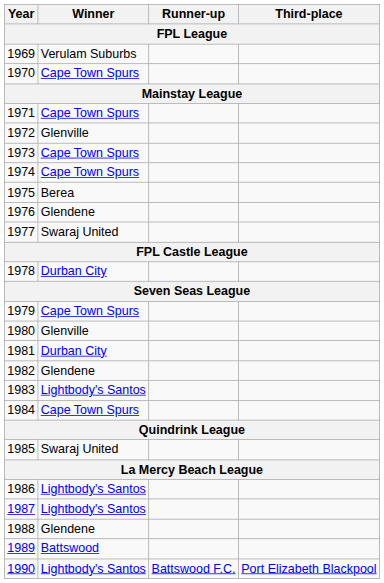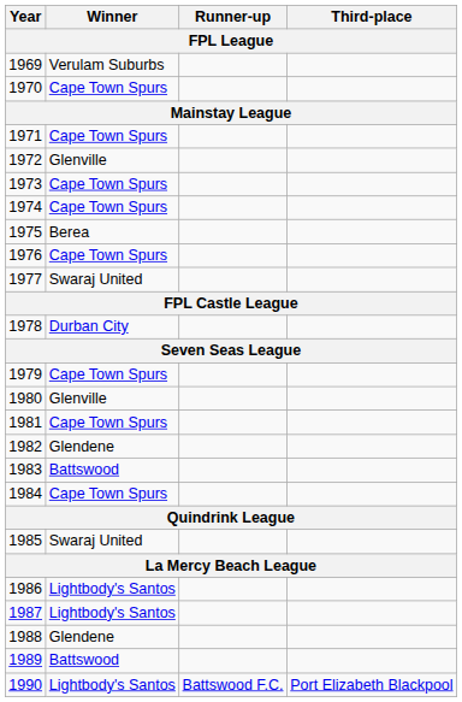 <table class="wikitable">
 <tr>
 <th>Year</th>
 <th>Winner</th>
 <th>Runner-up</th>
 <th>Third-place</th>
 </tr>
 <tr>
 <th colspan="4" style="font-weight: bold;">FPL League</th>
 </tr>
 <tr>
 <td>1969</td>
 <td>Verulam Suburbs</td>
 <td> </td>
 <td></td>
 </tr>
 <tr>
 <td>1970</td>
 <td><a href='#'>Cape Town Spurs</a></td>
 <td> </td>
 <td></td>
 </tr>
 <tr>
 <th colspan="4" style="font-weight: bold;">Mainstay League</th>
 </tr>
 <tr>
 <td>1971</td>
 <td><a href='#'>Cape Town Spurs</a></td>
 <td> </td>
 <td></td>
 </tr>
 <tr>
 <td>1972</td>
 <td>Glenville</td>
 <td> </td>
 <td></td>
 </tr>
 <tr>
 <td>1973</td>
 <td><a href='#'>Cape Town Spurs</a></td>
 <td> </td>
 <td></td>
 </tr>
 <tr>
 <td>1974</td>
 <td><a href='#'>Cape Town Spurs</a></td>
 <td> </td>
 <td></td>
 </tr>
 <tr>
 <td>1975</td>
 <td>Berea</td>
 <td> </td>
 <td></td>
 </tr>
 <tr>
 <td>1976</td>
-<td>Glendene</td>
+<td><a href='#'>Cape Town Spurs</a></td>
 <td> </td>
 <td></td>
 </tr>
 <tr>
 <td>1977</td>
 <td>Swaraj United</td>
 <td> </td>
 <td></td>
 </tr>
 <tr>
 <th colspan="4" style="font-weight: bold;">FPL Castle League</th>
 </tr>
 <tr>
 <td>1978</td>
 <td><a href='#'>Durban City</a></td>
 <td> </td>
 <td></td>
 </tr>
 <tr>
 <th colspan="4">Seven Seas League</th>
 </tr>
 <tr>
 <td>1979</td>
 <td><a href='#'>Cape Town Spurs</a></td>
 <td> </td>
 <td></td>
 </tr>
 <tr>
 <td>1980</td>
 <td>Glenville</td>
 <td> </td>
 <td></td>
 </tr>
 <tr>
 <td>1981</td>
-<td><a href='#'>Durban City</a></td>
+<td><a href='#'>Cape Town Spurs</a></td>
 <td> </td>
 <td></td>
 </tr>
 <tr>
 <td>1982</td>
 <td>Glendene</td>
 <td> </td>
 <td></td>
 </tr>
 <tr>
 <td>1983</td>
-<td><a href='#'>Lightbody's Santos</a></td>
+<td><a href='#'>Battswood</a></td>
 <td> </td>
 <td></td>
 </tr>
 <tr>
 <td>1984</td>
 <td><a href='#'>Cape Town Spurs</a></td>
 <td> </td>
 <td></td>
 </tr>
 <tr>
 <th colspan="4" style="font-weight: bold;">Quindrink League</th>
 </tr>
 <tr>
 <td>1985</td>
 <td>Swaraj United</td>
 <td> </td>
 <td></td>
 </tr>
 <tr>
 <th colspan="4" style="font-weight: bold;">La Mercy Beach League</th>
 </tr>
 <tr>
 <td>1986</td>
 <td><a href='#'>Lightbody's Santos</a></td>
 <td> </td>
 <td></td>
 </tr>
 <tr>
 <td><a href='#'>1987</a></td>
 <td><a href='#'>Lightbody's Santos</a></td>
 <td> </td>
 <td></td>
 </tr>
 <tr>
 <td>1988</td>
 <td>Glendene</td>
 <td> </td>
 <td></td>
 </tr>
 <tr>
 <td><a href='#'>1989</a></td>
 <td><a href='#'>Battswood</a></td>
 <td> </td>
 <td></td>
 </tr>
 <tr>
 <td><a href='#'>1990</a></td>
 <td><a href='#'>Lightbody's Santos</a></td>
 <td><a href='#'>Battswood F.C.</a></td>
 <td><a href='#'>Port Elizabeth Blackpool</a></td>
 </tr>
 </table>
